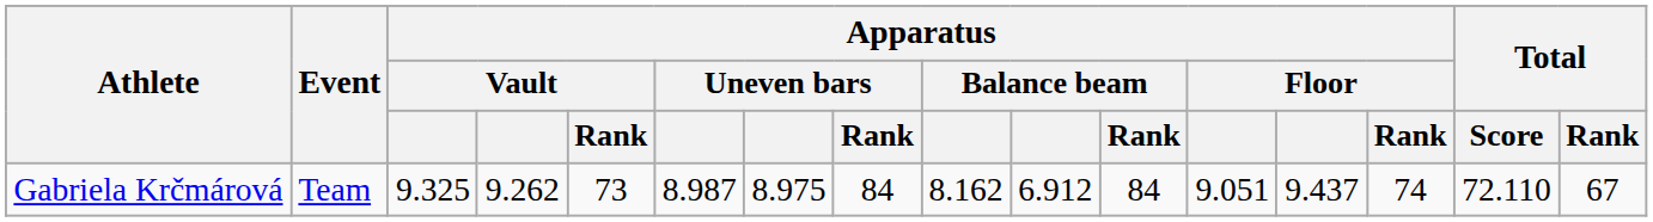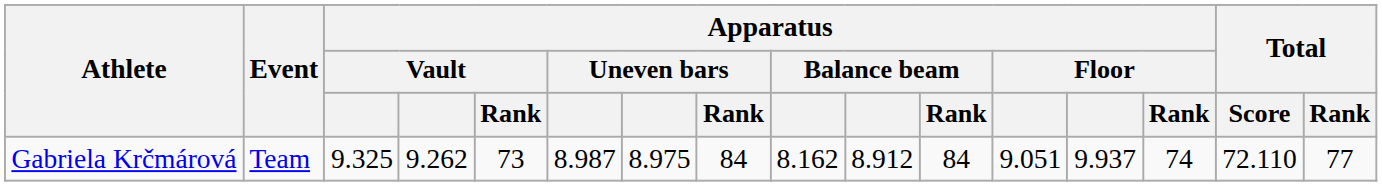 <table class=wikitable style=font-size:90%;text-align:center>
 <tr>
 <th rowspan=3>Athlete</th>
 <th rowspan=3>Event</th>
 <th colspan=12>Apparatus</th>
 <th colspan=2 rowspan=2>Total</th>
 </tr>
 <tr style=font-size:95%>
 <th colspan=3>Vault</th>
 <th colspan=3>Uneven bars</th>
 <th colspan=3>Balance beam</th>
 <th colspan=3>Floor</th>
 </tr>
 <tr style=font-size:95%>
 <th></th>
 <th></th>
 <th>Rank</th>
 <th></th>
 <th></th>
 <th>Rank</th>
 <th></th>
 <th></th>
 <th>Rank</th>
 <th></th>
 <th></th>
 <th>Rank</th>
 <th>Score</th>
 <th>Rank</th>
 </tr>
 <tr>
 <td align=left><a href='#'>Gabriela Krčmárová</a></td>
 <td align=left rowspan=8><a href='#'>Team</a></td>
 <td>9.325</td>
 <td>9.262</td>
 <td>73</td>
 <td>8.987</td>
 <td>8.975</td>
 <td>84</td>
 <td>8.162</td>
-<td>6.912</td>
+<td>8.912</td>
 <td>84</td>
 <td>9.051</td>
-<td>9.437</td>
+<td>9.937</td>
 <td>74</td>
 <td>72.110</td>
-<td>67</td>
+<td>77</td>
 </tr>
 </table>
